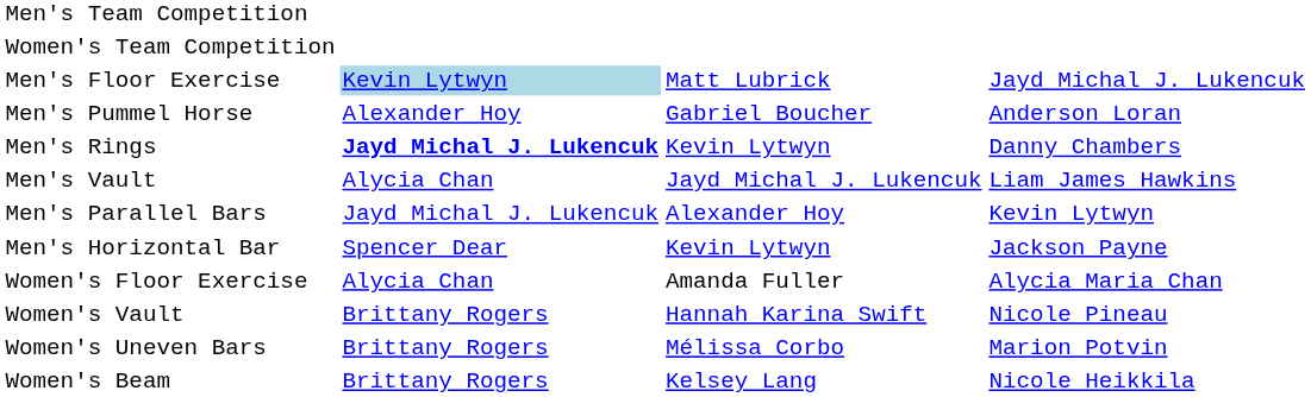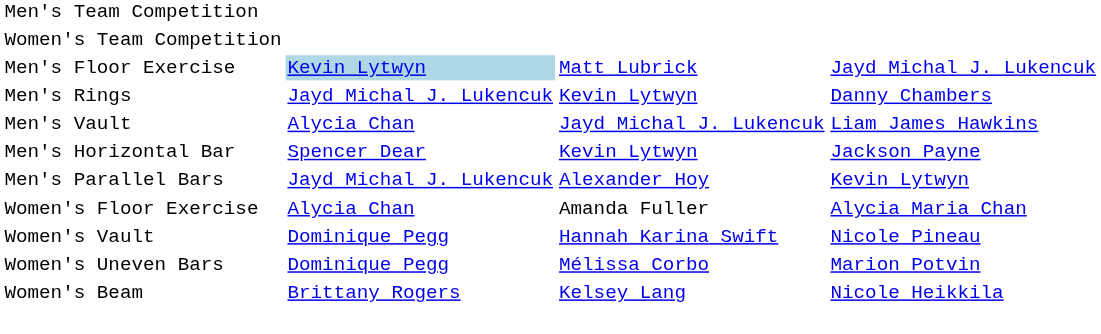 <table>
 <tr>
 <td>Men's Team Competition</td>
 <td></td>
 <td></td>
 <td></td>
 </tr>
 <tr>
 <td>Women's Team Competition</td>
 <td></td>
 <td></td>
 <td></td>
 </tr>
 <tr>
 <td>Men's Floor Exercise</td>
 <td style="background: lightblue;"> <a href='#'>Kevin Lytwyn</a></td>
 <td> <a href='#'>Matt Lubrick</a></td>
 <td> <a href='#'>Jayd Michal J. Lukencuk</a></td>
 </tr>
 <tr>
-<td>Men's Pummel Horse</td>
-<td> <a href='#'>Alexander Hoy</a></td>
-<td> <a href='#'>Gabriel Boucher</a></td>
-<td> <a href='#'>Anderson Loran</a></td>
-</tr>
-<tr>
 <td>Men's Rings</td>
-<td><strong> <a href='#'>Jayd Michal J. Lukencuk</a></strong></td>
+<td> <a href='#'>Jayd Michal J. Lukencuk</a></td>
 <td> <a href='#'>Kevin Lytwyn</a></td>
 <td> <a href='#'>Danny Chambers</a></td>
 </tr>
 <tr>
 <td>Men's Vault</td>
 <td> <a href='#'>Alycia Chan</a></td>
 <td> <a href='#'>Jayd Michal J. Lukencuk</a></td>
 <td> <a href='#'>Liam James Hawkins</a></td>
 </tr>
 <tr>
+<td>Men's Horizontal Bar</td>
+<td> <a href='#'>Spencer Dear</a></td>
+<td> <a href='#'>Kevin Lytwyn</a></td>
+<td> <a href='#'>Jackson Payne</a></td>
+</tr>
+<tr>
 <td>Men's Parallel Bars</td>
 <td> <a href='#'>Jayd Michal J. Lukencuk</a></td>
 <td> <a href='#'>Alexander Hoy</a></td>
 <td> <a href='#'>Kevin Lytwyn</a></td>
-</tr>
-<tr>
-<td>Men's Horizontal Bar</td>
-<td> <a href='#'>Spencer Dear</a></td>
-<td> <a href='#'>Kevin Lytwyn</a></td>
-<td> <a href='#'>Jackson Payne</a></td>
 </tr>
 <tr>
 <td>Women's Floor Exercise</td>
 <td> <a href='#'>Alycia Chan</a></td>
 <td> Amanda Fuller</td>
 <td> <a href='#'>Alycia Maria Chan</a></td>
 </tr>
 <tr>
 <td>Women's Vault</td>
-<td> <a href='#'>Brittany Rogers</a></td>
+<td> <a href='#'>Dominique Pegg</a></td>
 <td> <a href='#'>Hannah Karina Swift</a></td>
 <td> <a href='#'>Nicole Pineau</a></td>
 </tr>
 <tr>
 <td>Women's Uneven Bars</td>
-<td> <a href='#'>Brittany Rogers</a></td>
+<td> <a href='#'>Dominique Pegg</a></td>
 <td> <a href='#'>Mélissa Corbo</a></td>
 <td> <a href='#'>Marion Potvin</a></td>
 </tr>
 <tr>
 <td>Women's Beam</td>
 <td> <a href='#'>Brittany Rogers</a></td>
 <td> <a href='#'>Kelsey Lang</a></td>
 <td> <a href='#'>Nicole Heikkila</a></td>
 </tr>
 </table>
